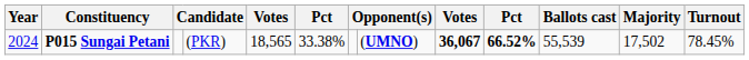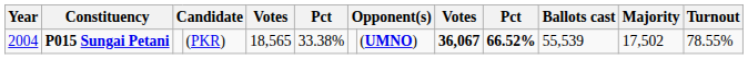 <table class="wikitable" style="margin:0.5em ; font-size:95%">
 <tr>
 <th>Year</th>
 <th>Constituency</th>
 <th colspan=2>Candidate</th>
 <th>Votes</th>
 <th>Pct</th>
 <th colspan=2>Opponent(s)</th>
 <th>Votes</th>
 <th>Pct</th>
 <th>Ballots cast</th>
 <th>Majority</th>
 <th>Turnout</th>
 </tr>
 <tr>
-<td><a href='#'>2024</a></td>
+<td><a href='#'>2004</a></td>
 <td><strong>P015 <a href='#'>Sungai Petani</a></strong></td>
 <td></td>
 <td> (<a href='#'>PKR</a>)</td>
 <td align="right">18,565</td>
 <td>33.38%</td>
 <td></td>
 <td> (<a href='#'><strong>UMNO</strong></a>)</td>
 <td align="right"><strong>36,067</strong></td>
 <td><strong>66.52%</strong></td>
 <td>55,539</td>
 <td>17,502</td>
-<td>78.45%</td>
+<td>78.55%</td>
 </tr>
 </table>
